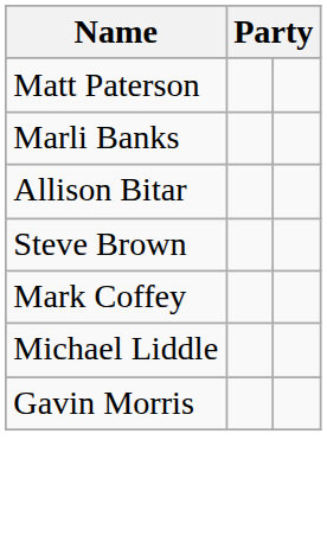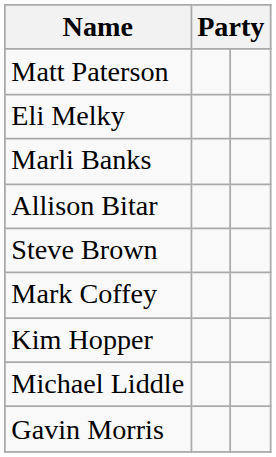 <table class="wikitable">
 <tr>
 <th colspan="1">Name</th>
 <th colspan="2">Party</th>
 </tr>
 <tr>
 <td>Matt Paterson</td>
+<td></td>
+<td></td>
+</tr>
+<tr>
+<td>Eli Melky</td>
 <td></td>
 <td></td>
 </tr>
 <tr>
 <td>Marli Banks</td>
 <td></td>
 <td></td>
 </tr>
 <tr>
 <td>Allison Bitar</td>
 <td></td>
 <td></td>
 </tr>
 <tr>
 <td>Steve Brown</td>
 <td></td>
 <td></td>
 </tr>
 <tr>
 <td>Mark Coffey</td>
 <td></td>
 <td></td>
 </tr>
 <tr>
+<td>Kim Hopper</td>
+<td></td>
+<td></td>
+</tr>
+<tr>
 <td>Michael Liddle</td>
 <td></td>
 <td></td>
 </tr>
 <tr>
 <td>Gavin Morris</td>
 <td></td>
 <td></td>
 </tr>
 </table>
